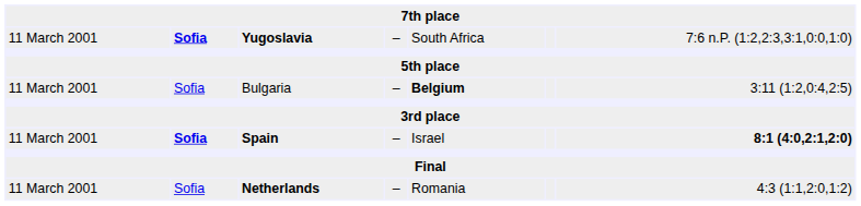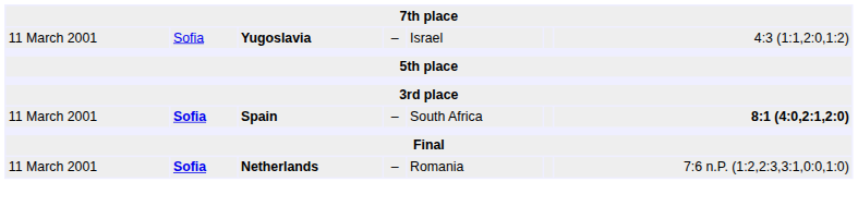 <table cellspacing="2" border="0" cellpadding="3" bgcolor="#EFEFFF" width="80%">
 <tr>
 <td bgcolor="#EEEEEE" colspan="7" align="center"><strong>7th place</strong></td>
 </tr>
 <tr>
 <td bgcolor="#EEEEEE">11 March 2001</td>
-<td bgcolor="#EEEEEE"><strong><a href='#'>Sofia</a></strong></td>
+<td bgcolor="#EEEEEE"><a href='#'>Sofia</a></td>
 <td bgcolor="#EEEEEE"><strong>Yugoslavia</strong></td>
 <td bgcolor="#EEEEEE" align="center">–</td>
-<td bgcolor="#EEEEEE">South Africa</td>
+<td bgcolor="#EEEEEE">Israel</td>
 <td bgcolor="#EEEEEE"></td>
-<td bgcolor="#EEEEEE" align="right">7:6 n.P. (1:2,2:3,3:1,0:0,1:0)</td>
+<td bgcolor="#EEEEEE" align="right">4:3 (1:1,2:0,1:2)</td>
 </tr>
 <tr>
 <td></td>
 </tr>
 <tr>
 <td bgcolor="#EEEEEE" colspan="7" align="center"><strong>5th place</strong></td>
-</tr>
-<tr>
-<td bgcolor="#EEEEEE">11 March 2001</td>
-<td bgcolor="#EEEEEE"><a href='#'>Sofia</a></td>
-<td bgcolor="#EEEEEE">Bulgaria</td>
-<td bgcolor="#EEEEEE" align="center">–</td>
-<td bgcolor="#EEEEEE"><strong>Belgium</strong></td>
-<td bgcolor="#EEEEEE"></td>
-<td bgcolor="#EEEEEE" align="right">3:11 (1:2,0:4,2:5)</td>
 </tr>
 <tr>
 <td></td>
 </tr>
 <tr>
 <td bgcolor="#EEEEEE" colspan="7" align="center"><strong>3rd place</strong></td>
 </tr>
 <tr>
 <td bgcolor="#EEEEEE">11 March 2001</td>
 <td bgcolor="#EEEEEE"><strong><a href='#'>Sofia</a></strong></td>
 <td bgcolor="#EEEEEE"><strong>Spain</strong></td>
 <td bgcolor="#EEEEEE" align="center">–</td>
-<td bgcolor="#EEEEEE">Israel</td>
+<td bgcolor="#EEEEEE">South Africa</td>
 <td bgcolor="#EEEEEE"></td>
 <td bgcolor="#EEEEEE" align="right"><strong>8:1 (4:0,2:1,2:0)</strong></td>
 </tr>
 <tr>
 <td></td>
 </tr>
 <tr>
 <td bgcolor="#EEEEEE" colspan="7" align="center"><strong>Final</strong></td>
 </tr>
 <tr>
 <td bgcolor="#EEEEEE">11 March 2001</td>
-<td bgcolor="#EEEEEE"><a href='#'>Sofia</a></td>
+<td bgcolor="#EEEEEE"><strong><a href='#'>Sofia</a></strong></td>
 <td bgcolor="#EEEEEE"><strong>Netherlands</strong></td>
 <td bgcolor="#EEEEEE" align="center">–</td>
 <td bgcolor="#EEEEEE">Romania</td>
 <td bgcolor="#EEEEEE"></td>
-<td bgcolor="#EEEEEE" align="right">4:3 (1:1,2:0,1:2)</td>
+<td bgcolor="#EEEEEE" align="right">7:6 n.P. (1:2,2:3,3:1,0:0,1:0)</td>
 </tr>
 </table>
